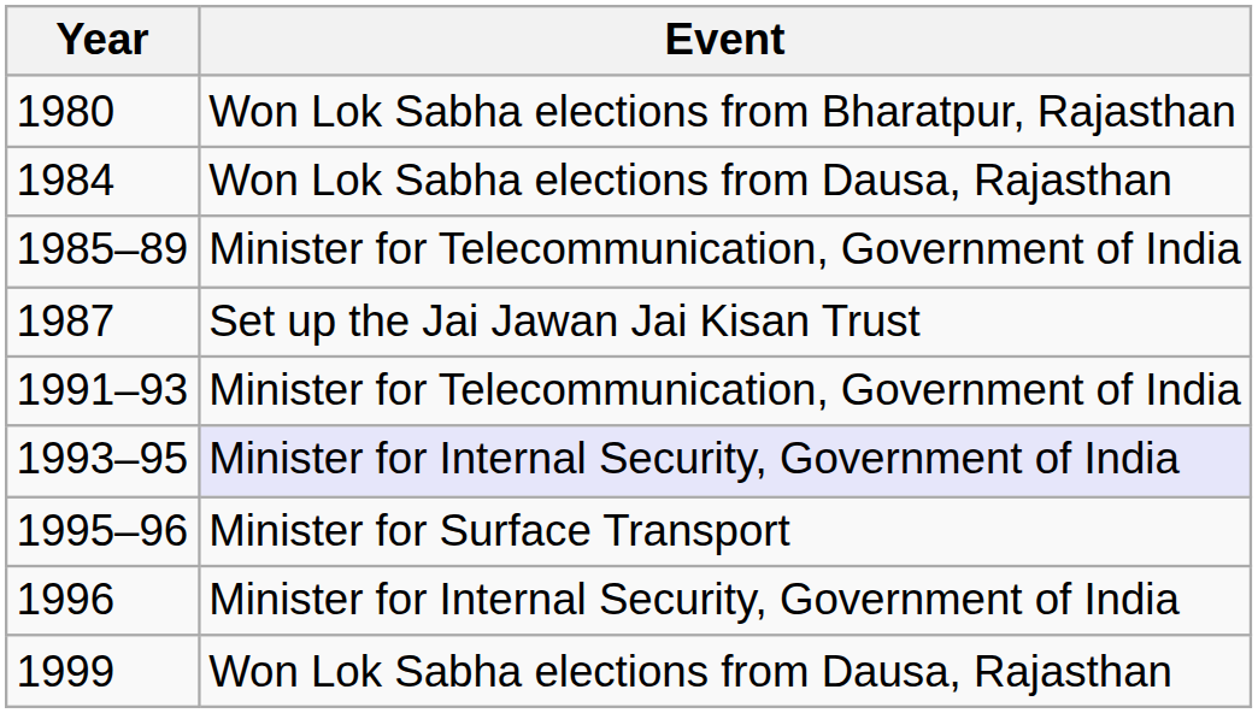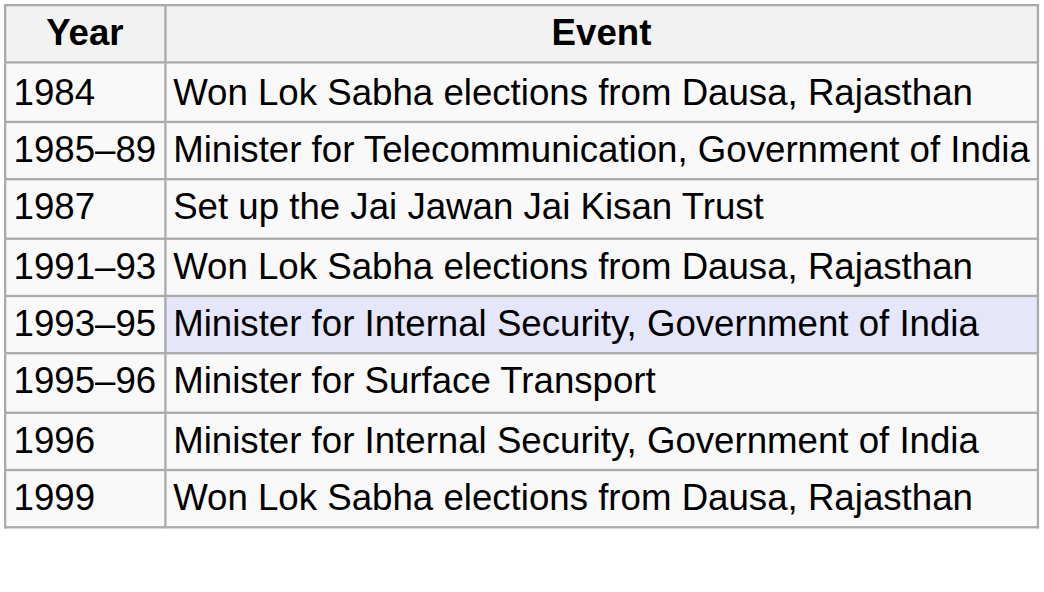 <table class="wikitable">
 <tr>
 <th>Year</th>
 <th>Event</th>
-</tr>
-<tr>
-<td>1980</td>
-<td>Won Lok Sabha elections from Bharatpur, Rajasthan</td>
 </tr>
 <tr>
 <td>1984</td>
 <td>Won Lok Sabha elections from Dausa, Rajasthan</td>
 </tr>
 <tr>
 <td>1985–89</td>
 <td>Minister for Telecommunication, Government of India</td>
 </tr>
 <tr>
 <td>1987</td>
 <td>Set up the Jai Jawan Jai Kisan Trust</td>
 </tr>
 <tr>
 <td>1991–93</td>
-<td>Minister for Telecommunication, Government of India</td>
+<td>Won Lok Sabha elections from Dausa, Rajasthan</td>
 </tr>
 <tr>
 <td>1993–95</td>
 <td style="background: lavender;">Minister for Internal Security, Government of India</td>
 </tr>
 <tr>
 <td>1995–96</td>
 <td>Minister for Surface Transport</td>
 </tr>
 <tr>
 <td>1996</td>
 <td>Minister for Internal Security, Government of India</td>
 </tr>
 <tr>
 <td>1999</td>
 <td>Won Lok Sabha elections from Dausa, Rajasthan</td>
 </tr>
 </table>
